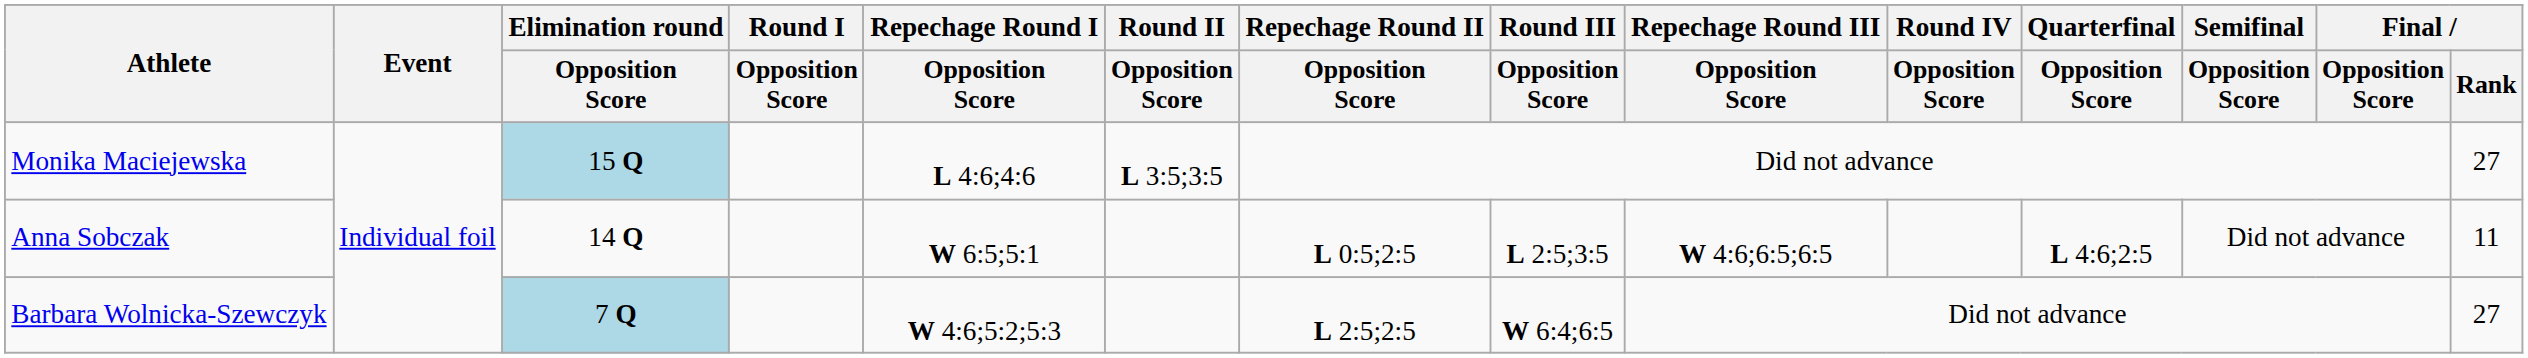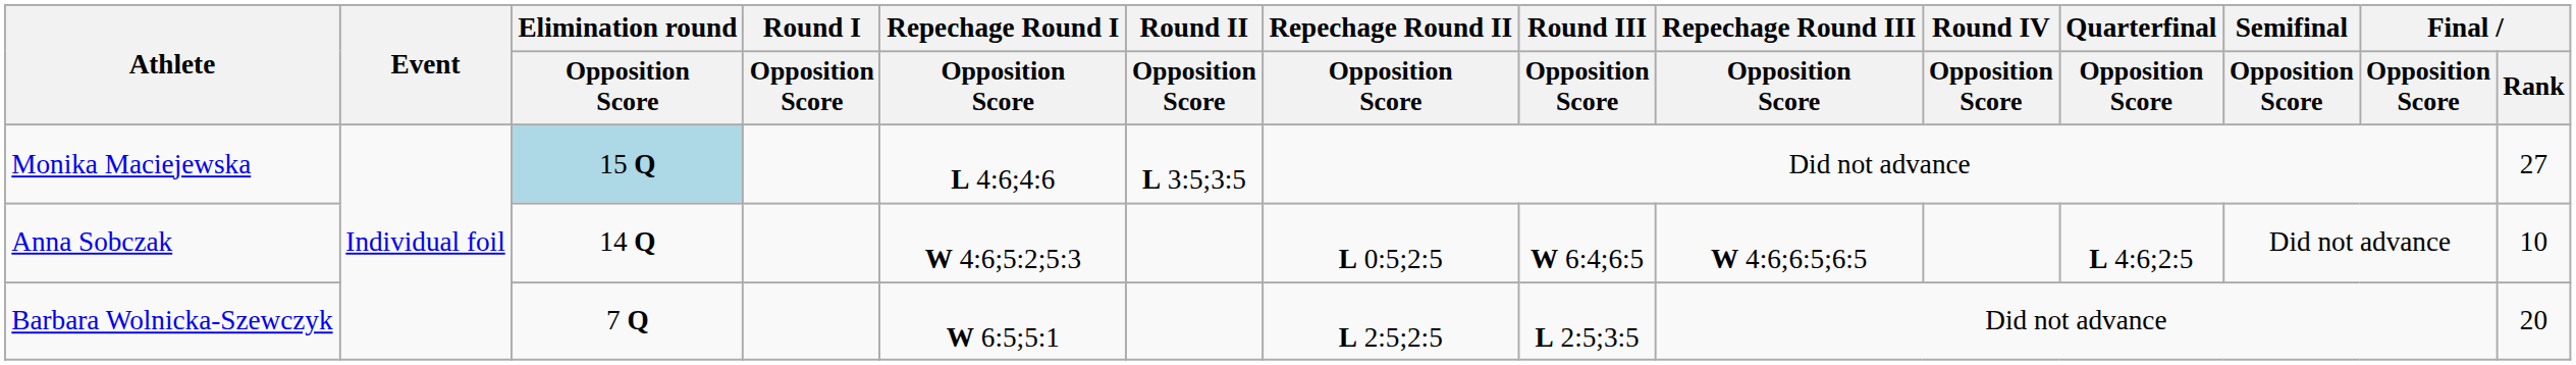 <table class="wikitable" style="font-size:90%">
 <tr>
 <th rowspan="2">Athlete</th>
 <th rowspan="2">Event</th>
 <th>Elimination round</th>
 <th>Round I</th>
 <th>Repechage Round I</th>
 <th>Round II</th>
 <th>Repechage Round II</th>
 <th>Round III</th>
 <th>Repechage Round III</th>
 <th>Round IV</th>
 <th>Quarterfinal</th>
 <th>Semifinal</th>
 <th colspan=2>Final / </th>
 </tr>
 <tr style="font-size:95%">
 <th>Opposition <br> Score</th>
 <th>Opposition <br> Score</th>
 <th>Opposition <br> Score</th>
 <th>Opposition <br> Score</th>
 <th>Opposition <br> Score</th>
 <th>Opposition <br> Score</th>
 <th>Opposition <br> Score</th>
 <th>Opposition <br> Score</th>
 <th>Opposition <br> Score</th>
 <th>Opposition <br> Score</th>
 <th>Opposition <br> Score</th>
 <th>Rank</th>
 </tr>
 <tr align=center>
 <td align=left><a href='#'>Monika Maciejewska</a></td>
 <td align=left rowspan=3><a href='#'>Individual foil</a></td>
 <td style="background: lightblue;">15 <strong>Q</strong></td>
 <td></td>
 <td><br><strong>L</strong> 4:6;4:6</td>
 <td><br><strong>L</strong> 3:5;3:5</td>
 <td colspan=7>Did not advance</td>
 <td>27</td>
 </tr>
 <tr align=center>
 <td align=left><a href='#'>Anna Sobczak</a></td>
 <td>14 <strong>Q</strong></td>
 <td></td>
-<td><br><strong>W</strong> 6:5;5:1</td>
+<td><br><strong>W</strong> 4:6;5:2;5:3</td>
 <td></td>
 <td><br><strong>L</strong> 0:5;2:5</td>
-<td><br><strong>L</strong> 2:5;3:5</td>
+<td><br><strong>W</strong> 6:4;6:5</td>
 <td><br><strong>W</strong> 4:6;6:5;6:5</td>
 <td></td>
 <td><br><strong>L</strong> 4:6;2:5</td>
 <td colspan=2>Did not advance</td>
-<td>11</td>
+<td>10</td>
 </tr>
 <tr align=center>
 <td align=left><a href='#'>Barbara Wolnicka-Szewczyk</a></td>
-<td style="background: lightblue;">7 <strong>Q</strong></td>
+<td>7 <strong>Q</strong></td>
 <td></td>
-<td><br><strong>W</strong> 4:6;5:2;5:3</td>
+<td><br><strong>W</strong> 6:5;5:1</td>
 <td></td>
 <td><br><strong>L</strong> 2:5;2:5</td>
-<td><br><strong>W</strong> 6:4;6:5</td>
+<td><br><strong>L</strong> 2:5;3:5</td>
 <td colspan=5>Did not advance</td>
-<td>27</td>
+<td>20</td>
 </tr>
 </table>
